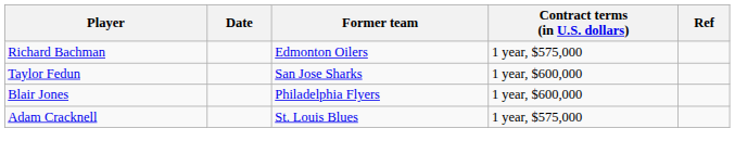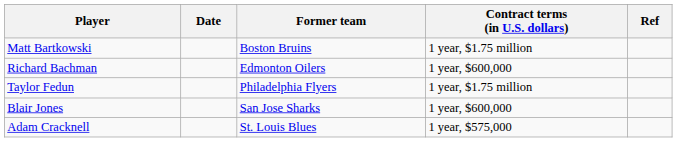 <table class="wikitable" style="width:97%;">
 <tr>
 <th>Player</th>
 <th>Date</th>
 <th>Former team</th>
 <th>Contract terms<br>(in <a href='#'>U.S. dollars</a>)</th>
 <th>Ref</th>
 </tr>
 <tr>
+<td><a href='#'>Matt Bartkowski</a></td>
+<td></td>
+<td><a href='#'>Boston Bruins</a></td>
+<td>1 year, $1.75 million</td>
+<td></td>
+</tr>
+<tr>
 <td><a href='#'>Richard Bachman</a></td>
 <td></td>
 <td><a href='#'>Edmonton Oilers</a></td>
-<td>1 year, $575,000</td>
+<td>1 year, $600,000</td>
 <td></td>
 </tr>
 <tr>
 <td><a href='#'>Taylor Fedun</a></td>
 <td></td>
-<td><a href='#'>San Jose Sharks</a></td>
-<td>1 year, $600,000</td>
+<td><a href='#'>Philadelphia Flyers</a></td>
+<td>1 year, $1.75 million</td>
 <td></td>
 </tr>
 <tr>
 <td><a href='#'>Blair Jones</a></td>
 <td></td>
-<td><a href='#'>Philadelphia Flyers</a></td>
+<td><a href='#'>San Jose Sharks</a></td>
 <td>1 year, $600,000</td>
 <td></td>
 </tr>
 <tr>
 <td><a href='#'>Adam Cracknell</a></td>
 <td></td>
 <td><a href='#'>St. Louis Blues</a></td>
 <td>1 year, $575,000</td>
 <td></td>
 </tr>
 </table>
